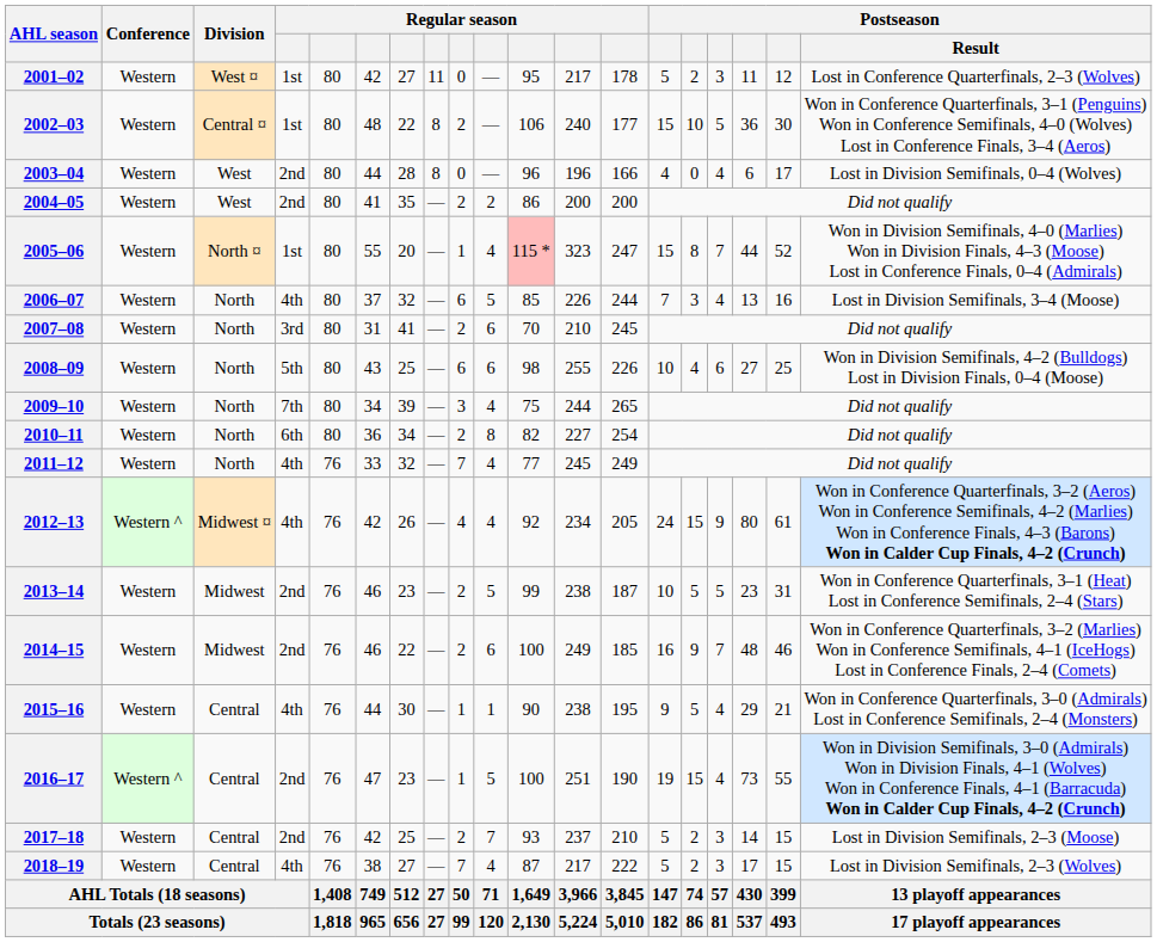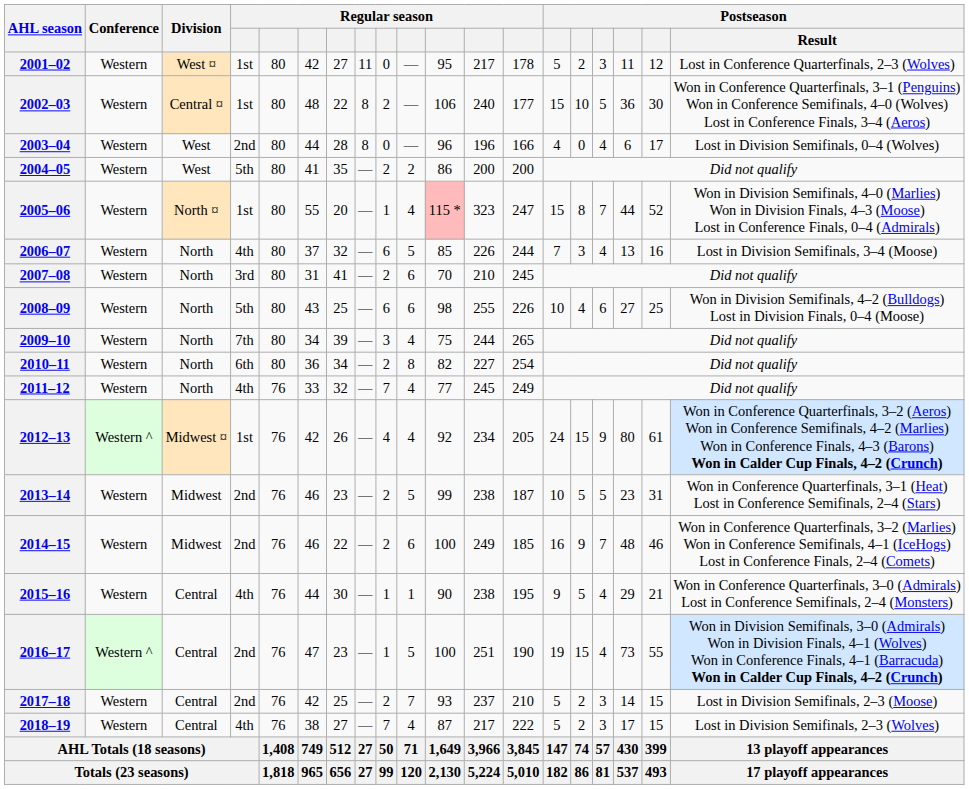 <table class="wikitable" style="text-align: center; font-size: 95%">
 <tr>
 <th rowspan="2"><a href='#'>AHL season</a></th>
 <th rowspan="2">Conference</th>
 <th rowspan="2">Division</th>
 <th colspan="10">Regular season</th>
 <th colspan="6">Postseason</th>
 </tr>
 <tr>
 <th></th>
 <th></th>
 <th></th>
 <th></th>
 <th></th>
 <th></th>
 <th></th>
 <th></th>
 <th></th>
 <th></th>
 <th></th>
 <th></th>
 <th></th>
 <th></th>
 <th></th>
 <th>Result</th>
 </tr>
 <tr>
 <th><a href='#'>2001–02</a></th>
 <td>Western</td>
 <td style="background: #ffe6bd;">West ¤</td>
 <td>1st</td>
 <td>80</td>
 <td>42</td>
 <td>27</td>
 <td>11</td>
 <td>0</td>
 <td>—</td>
 <td>95</td>
 <td>217</td>
 <td>178</td>
 <td>5</td>
 <td>2</td>
 <td>3</td>
 <td>11</td>
 <td>12</td>
 <td>Lost in Conference Quarterfinals, 2–3 (<a href='#'>Wolves</a>)</td>
 </tr>
 <tr>
 <th><a href='#'>2002–03</a></th>
 <td>Western</td>
 <td style="background: #ffe6bd;">Central ¤</td>
 <td>1st</td>
 <td>80</td>
 <td>48</td>
 <td>22</td>
 <td>8</td>
 <td>2</td>
 <td>—</td>
 <td>106</td>
 <td>240</td>
 <td>177</td>
 <td>15</td>
 <td>10</td>
 <td>5</td>
 <td>36</td>
 <td>30</td>
 <td>Won in Conference Quarterfinals, 3–1 (<a href='#'>Penguins</a>)<br>Won in Conference Semifinals, 4–0 (Wolves)<br>Lost in Conference Finals, 3–4 (<a href='#'>Aeros</a>)</td>
 </tr>
 <tr>
 <th><a href='#'>2003–04</a></th>
 <td>Western</td>
 <td>West</td>
 <td>2nd</td>
 <td>80</td>
 <td>44</td>
 <td>28</td>
 <td>8</td>
 <td>0</td>
 <td>—</td>
 <td>96</td>
 <td>196</td>
 <td>166</td>
 <td>4</td>
 <td>0</td>
 <td>4</td>
 <td>6</td>
 <td>17</td>
 <td>Lost in Division Semifinals, 0–4 (Wolves)</td>
 </tr>
 <tr>
 <th><a href='#'>2004–05</a></th>
 <td>Western</td>
 <td>West</td>
-<td>2nd</td>
+<td>5th</td>
 <td>80</td>
 <td>41</td>
 <td>35</td>
 <td>—</td>
 <td>2</td>
 <td>2</td>
 <td>86</td>
 <td>200</td>
 <td>200</td>
 <td colspan="6"><em>Did not qualify</em></td>
 </tr>
 <tr>
 <th><a href='#'>2005–06</a></th>
 <td>Western</td>
 <td style="background: #ffe6bd;">North ¤</td>
 <td>1st</td>
 <td>80</td>
 <td>55</td>
 <td>20</td>
 <td>—</td>
 <td>1</td>
 <td>4</td>
 <td style="background: #ffbbbb;">115 *</td>
 <td>323</td>
 <td>247</td>
 <td>15</td>
 <td>8</td>
 <td>7</td>
 <td>44</td>
 <td>52</td>
 <td>Won in Division Semifinals, 4–0 (<a href='#'>Marlies</a>)<br>Won in Division Finals, 4–3 (<a href='#'>Moose</a>)<br>Lost in Conference Finals, 0–4 (<a href='#'>Admirals</a>)</td>
 </tr>
 <tr>
 <th><a href='#'>2006–07</a></th>
 <td>Western</td>
 <td>North</td>
 <td>4th</td>
 <td>80</td>
 <td>37</td>
 <td>32</td>
 <td>—</td>
 <td>6</td>
 <td>5</td>
 <td>85</td>
 <td>226</td>
 <td>244</td>
 <td>7</td>
 <td>3</td>
 <td>4</td>
 <td>13</td>
 <td>16</td>
 <td>Lost in Division Semifinals, 3–4 (Moose)</td>
 </tr>
 <tr>
 <th><a href='#'>2007–08</a></th>
 <td>Western</td>
 <td>North</td>
 <td>3rd</td>
 <td>80</td>
 <td>31</td>
 <td>41</td>
 <td>—</td>
 <td>2</td>
 <td>6</td>
 <td>70</td>
 <td>210</td>
 <td>245</td>
 <td colspan="6"><em>Did not qualify</em></td>
 </tr>
 <tr>
 <th><a href='#'>2008–09</a></th>
 <td>Western</td>
 <td>North</td>
 <td>5th</td>
 <td>80</td>
 <td>43</td>
 <td>25</td>
 <td>—</td>
 <td>6</td>
 <td>6</td>
 <td>98</td>
 <td>255</td>
 <td>226</td>
 <td>10</td>
 <td>4</td>
 <td>6</td>
 <td>27</td>
 <td>25</td>
 <td>Won in Division Semifinals, 4–2 (<a href='#'>Bulldogs</a>)<br>Lost in Division Finals, 0–4 (Moose)</td>
 </tr>
 <tr>
 <th><a href='#'>2009–10</a></th>
 <td>Western</td>
 <td>North</td>
 <td>7th</td>
 <td>80</td>
 <td>34</td>
 <td>39</td>
 <td>—</td>
 <td>3</td>
 <td>4</td>
 <td>75</td>
 <td>244</td>
 <td>265</td>
 <td colspan="6"><em>Did not qualify</em></td>
 </tr>
 <tr>
 <th><a href='#'>2010–11</a></th>
 <td>Western</td>
 <td>North</td>
 <td>6th</td>
 <td>80</td>
 <td>36</td>
 <td>34</td>
 <td>—</td>
 <td>2</td>
 <td>8</td>
 <td>82</td>
 <td>227</td>
 <td>254</td>
 <td colspan="6"><em>Did not qualify</em></td>
 </tr>
 <tr>
 <th><a href='#'>2011–12</a></th>
 <td>Western</td>
 <td>North</td>
 <td>4th</td>
 <td>76</td>
 <td>33</td>
 <td>32</td>
 <td>—</td>
 <td>7</td>
 <td>4</td>
 <td>77</td>
 <td>245</td>
 <td>249</td>
 <td colspan="6"><em>Did not qualify</em></td>
 </tr>
 <tr>
 <th><a href='#'>2012–13</a></th>
 <td bgcolor="#ddffdd">Western ^</td>
 <td bgcolor="#FFE6BD">Midwest ¤</td>
-<td>4th</td>
+<td>1st</td>
 <td>76</td>
 <td>42</td>
 <td>26</td>
 <td>—</td>
 <td>4</td>
 <td>4</td>
 <td>92</td>
 <td>234</td>
 <td>205</td>
 <td>24</td>
 <td>15</td>
 <td>9</td>
 <td>80</td>
 <td>61</td>
 <td style="background: #D0E7FF;">Won in Conference Quarterfinals, 3–2 (<a href='#'>Aeros</a>)<br>Won in Conference Semifinals, 4–2 (<a href='#'>Marlies</a>)<br>Won in Conference Finals, 4–3 (<a href='#'>Barons</a>)<br><strong>Won in Calder Cup Finals, 4–2 (<a href='#'>Crunch</a>)</strong></td>
 </tr>
 <tr>
 <th><a href='#'>2013–14</a></th>
 <td>Western</td>
 <td>Midwest</td>
 <td>2nd</td>
 <td>76</td>
 <td>46</td>
 <td>23</td>
 <td>—</td>
 <td>2</td>
 <td>5</td>
 <td>99</td>
 <td>238</td>
 <td>187</td>
 <td>10</td>
 <td>5</td>
 <td>5</td>
 <td>23</td>
 <td>31</td>
 <td>Won in Conference Quarterfinals, 3–1 (<a href='#'>Heat</a>)<br>Lost in Conference Semifinals, 2–4 (<a href='#'>Stars</a>)</td>
 </tr>
 <tr>
 <th><a href='#'>2014–15</a></th>
 <td>Western</td>
 <td>Midwest</td>
 <td>2nd</td>
 <td>76</td>
 <td>46</td>
 <td>22</td>
 <td>—</td>
 <td>2</td>
 <td>6</td>
 <td>100</td>
 <td>249</td>
 <td>185</td>
 <td>16</td>
 <td>9</td>
 <td>7</td>
 <td>48</td>
 <td>46</td>
 <td>Won in Conference Quarterfinals, 3–2 (<a href='#'>Marlies</a>)<br>Won in Conference Semifinals, 4–1 (<a href='#'>IceHogs</a>)<br>Lost in Conference Finals, 2–4 (<a href='#'>Comets</a>)</td>
 </tr>
 <tr>
 <th><a href='#'>2015–16</a></th>
 <td>Western</td>
 <td>Central</td>
 <td>4th</td>
 <td>76</td>
 <td>44</td>
 <td>30</td>
 <td>—</td>
 <td>1</td>
 <td>1</td>
 <td>90</td>
 <td>238</td>
 <td>195</td>
 <td>9</td>
 <td>5</td>
 <td>4</td>
 <td>29</td>
 <td>21</td>
 <td>Won in Conference Quarterfinals, 3–0 (<a href='#'>Admirals</a>)<br>Lost in Conference Semifinals, 2–4 (<a href='#'>Monsters</a>)</td>
 </tr>
 <tr>
 <th><a href='#'>2016–17</a></th>
 <td bgcolor="#ddffdd">Western ^</td>
 <td>Central</td>
 <td>2nd</td>
 <td>76</td>
 <td>47</td>
 <td>23</td>
 <td>—</td>
 <td>1</td>
 <td>5</td>
 <td>100</td>
 <td>251</td>
 <td>190</td>
 <td>19</td>
 <td>15</td>
 <td>4</td>
 <td>73</td>
 <td>55</td>
 <td style="background: #D0E7FF;">Won in Division Semifinals, 3–0 (<a href='#'>Admirals</a>)<br>Won in Division Finals, 4–1 (<a href='#'>Wolves</a>)<br>Won in Conference Finals, 4–1 (<a href='#'>Barracuda</a>)<br><strong>Won in Calder Cup Finals, 4–2 (<a href='#'>Crunch</a>)</strong></td>
 </tr>
 <tr>
 <th><a href='#'>2017–18</a></th>
 <td>Western</td>
 <td>Central</td>
 <td>2nd</td>
 <td>76</td>
 <td>42</td>
 <td>25</td>
 <td>—</td>
 <td>2</td>
 <td>7</td>
 <td>93</td>
 <td>237</td>
 <td>210</td>
 <td>5</td>
 <td>2</td>
 <td>3</td>
 <td>14</td>
 <td>15</td>
 <td>Lost in Division Semifinals, 2–3 (<a href='#'>Moose</a>)</td>
 </tr>
 <tr>
 <th><a href='#'>2018–19</a></th>
 <td>Western</td>
 <td>Central</td>
 <td>4th</td>
 <td>76</td>
 <td>38</td>
 <td>27</td>
 <td>—</td>
 <td>7</td>
 <td>4</td>
 <td>87</td>
 <td>217</td>
 <td>222</td>
 <td>5</td>
 <td>2</td>
 <td>3</td>
 <td>17</td>
 <td>15</td>
 <td>Lost in Division Semifinals, 2–3 (<a href='#'>Wolves</a>)</td>
 </tr>
 <tr>
 <th colspan="4">AHL Totals (18 seasons)</th>
 <th>1,408</th>
 <th>749</th>
 <th>512</th>
 <th>27</th>
 <th>50</th>
 <th>71</th>
 <th>1,649</th>
 <th>3,966</th>
 <th>3,845</th>
 <th>147</th>
 <th>74</th>
 <th>57</th>
 <th>430</th>
 <th>399</th>
 <th>13 playoff appearances</th>
 </tr>
 <tr>
 <th colspan="4">Totals (23 seasons)</th>
 <th>1,818</th>
 <th>965</th>
 <th>656</th>
 <th>27</th>
 <th>99</th>
 <th>120</th>
 <th>2,130</th>
 <th>5,224</th>
 <th>5,010</th>
 <th>182</th>
 <th>86</th>
 <th>81</th>
 <th>537</th>
 <th>493</th>
 <th>17 playoff appearances</th>
 </tr>
 </table>
